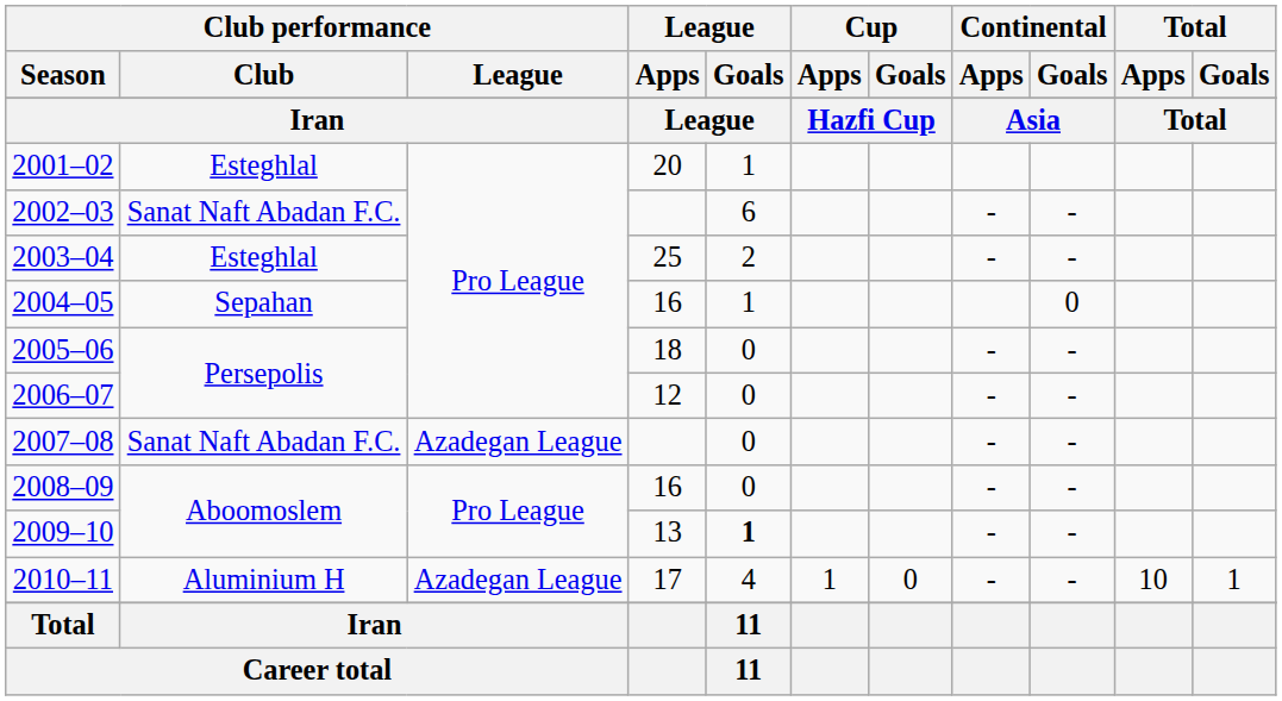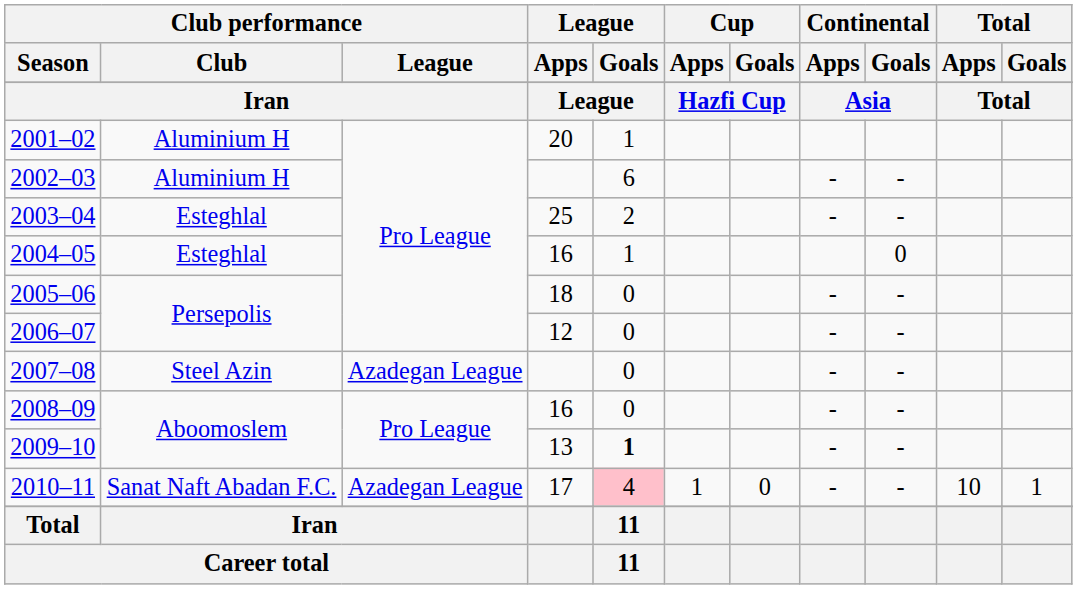 <table class="wikitable" style="text-align:center">
 <tr>
 <th colspan=3>Club performance</th>
 <th colspan=2>League</th>
 <th colspan=2>Cup</th>
 <th colspan=2>Continental</th>
 <th colspan=2>Total</th>
 </tr>
 <tr>
 <th>Season</th>
 <th>Club</th>
 <th>League</th>
 <th>Apps</th>
 <th>Goals</th>
 <th>Apps</th>
 <th>Goals</th>
 <th>Apps</th>
 <th>Goals</th>
 <th>Apps</th>
 <th>Goals</th>
 </tr>
 <tr>
 </tr>
 <tr>
 <th colspan=3>Iran</th>
 <th colspan=2>League</th>
 <th colspan=2><a href='#'>Hazfi Cup</a></th>
 <th colspan=2><a href='#'>Asia</a></th>
 <th colspan=2>Total</th>
 </tr>
 <tr>
 <td><a href='#'>2001–02</a></td>
-<td rowspan="1"><a href='#'>Esteghlal</a></td>
+<td rowspan="1"><a href='#'>Aluminium H</a></td>
 <td rowspan="6"><a href='#'>Pro League</a></td>
 <td>20</td>
 <td>1</td>
 <td></td>
 <td></td>
 <td></td>
 <td></td>
 <td></td>
 <td></td>
 </tr>
 <tr>
 <td><a href='#'>2002–03</a></td>
-<td rowspan="1"><a href='#'>Sanat Naft Abadan F.C.</a></td>
+<td rowspan="1"><a href='#'>Aluminium H</a></td>
 <td></td>
 <td>6</td>
 <td></td>
 <td></td>
 <td>-</td>
 <td>-</td>
 <td></td>
 <td></td>
 </tr>
 <tr>
 <td><a href='#'>2003–04</a></td>
 <td rowspan="1"><a href='#'>Esteghlal</a></td>
 <td>25</td>
 <td>2</td>
 <td></td>
 <td></td>
 <td>-</td>
 <td>-</td>
 <td></td>
 <td></td>
 </tr>
 <tr>
 <td><a href='#'>2004–05</a></td>
-<td rowspan="1"><a href='#'>Sepahan</a></td>
+<td rowspan="1"><a href='#'>Esteghlal</a></td>
 <td>16</td>
 <td>1</td>
 <td></td>
 <td></td>
 <td></td>
 <td>0</td>
 <td></td>
 <td></td>
 </tr>
 <tr>
 <td><a href='#'>2005–06</a></td>
 <td rowspan="2"><a href='#'>Persepolis</a></td>
 <td>18</td>
 <td>0</td>
 <td></td>
 <td></td>
 <td>-</td>
 <td>-</td>
 <td></td>
 <td></td>
 </tr>
 <tr>
 <td><a href='#'>2006–07</a></td>
 <td>12</td>
 <td>0</td>
 <td></td>
 <td></td>
 <td>-</td>
 <td>-</td>
 <td></td>
 <td></td>
 </tr>
 <tr>
 <td><a href='#'>2007–08</a></td>
-<td rowspan="1"><a href='#'>Sanat Naft Abadan F.C.</a></td>
+<td rowspan="1"><a href='#'>Steel Azin</a></td>
 <td rowspan="1"><a href='#'>Azadegan League</a></td>
 <td></td>
 <td>0</td>
 <td></td>
 <td></td>
 <td>-</td>
 <td>-</td>
 <td></td>
 <td></td>
 </tr>
 <tr>
 <td><a href='#'>2008–09</a></td>
 <td rowspan="2"><a href='#'>Aboomoslem</a></td>
 <td rowspan="2"><a href='#'>Pro League</a></td>
 <td>16</td>
 <td>0</td>
 <td></td>
 <td></td>
 <td>-</td>
 <td>-</td>
 <td></td>
 <td></td>
 </tr>
 <tr>
 <td><a href='#'>2009–10</a></td>
 <td>13</td>
 <td><strong>1</strong></td>
 <td></td>
 <td></td>
 <td>-</td>
 <td>-</td>
 <td></td>
 <td></td>
 </tr>
 <tr>
 <td><a href='#'>2010–11</a></td>
-<td rowspan="1"><a href='#'>Aluminium H</a></td>
+<td rowspan="1"><a href='#'>Sanat Naft Abadan F.C.</a></td>
 <td rowspan="1"><a href='#'>Azadegan League</a></td>
 <td>17</td>
-<td>4</td>
+<td style="background: pink;">4</td>
 <td>1</td>
 <td>0</td>
 <td>-</td>
 <td>-</td>
 <td>10</td>
 <td>1</td>
 </tr>
 <tr>
 </tr>
 <tr>
 <th rowspan=1>Total</th>
 <th colspan=2>Iran</th>
 <th></th>
 <th>11</th>
 <th></th>
 <th></th>
 <th></th>
 <th></th>
 <th></th>
 <th></th>
 </tr>
 <tr>
 <th colspan=3>Career total</th>
 <th></th>
 <th>11</th>
 <th></th>
 <th></th>
 <th></th>
 <th></th>
 <th></th>
 <th></th>
 </tr>
 </table>
